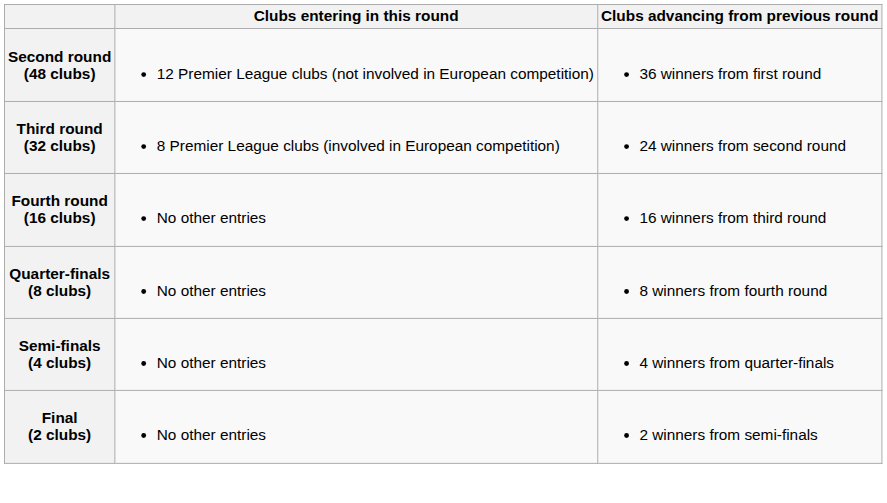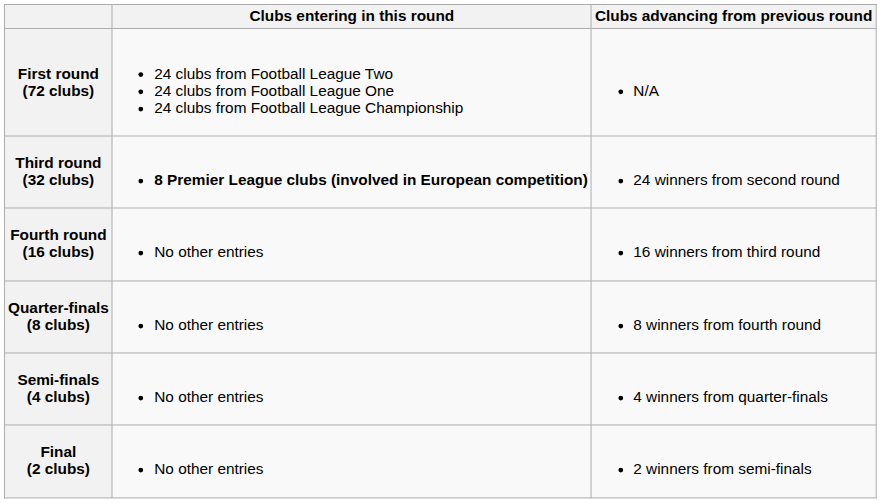 <table class="wikitable">
 <tr>
 <th></th>
 <th>Clubs entering in this round</th>
 <th>Clubs advancing from previous round</th>
 </tr>
 <tr>
-<th>Second round<br>(48 clubs)</th>
-<td><br><ul><li>12 Premier League clubs (not involved in European competition)</li></ul></td>
-<td><br><ul><li>36 winners from first round</li></ul></td>
+<th>First round<br>(72 clubs)</th>
+<td><br><ul><li>24 clubs from Football League Two</li><li>24 clubs from Football League One</li><li>24 clubs from Football League Championship</li></ul></td>
+<td><br><ul><li>N/A</li></ul></td>
 </tr>
 <tr>
 <th>Third round<br>(32 clubs)</th>
-<td><br><ul><li>8 Premier League clubs (involved in European competition)</li></ul></td>
+<td><strong><br><ul><li>8 Premier League clubs (involved in European competition)</li></ul></strong></td>
 <td><br><ul><li>24 winners from second round</li></ul></td>
 </tr>
 <tr>
 <th>Fourth round<br>(16 clubs)</th>
 <td><br><ul><li>No other entries</li></ul></td>
 <td><br><ul><li>16 winners from third round</li></ul></td>
 </tr>
 <tr>
 <th>Quarter-finals<br>(8 clubs)</th>
 <td><br><ul><li>No other entries</li></ul></td>
 <td><br><ul><li>8 winners from fourth round</li></ul></td>
 </tr>
 <tr>
 <th>Semi-finals<br>(4 clubs)</th>
 <td><br><ul><li>No other entries</li></ul></td>
 <td><br><ul><li>4 winners from quarter-finals</li></ul></td>
 </tr>
 <tr>
 <th>Final<br>(2 clubs)</th>
 <td><br><ul><li>No other entries</li></ul></td>
 <td><br><ul><li>2 winners from semi-finals</li></ul></td>
 </tr>
 </table>
